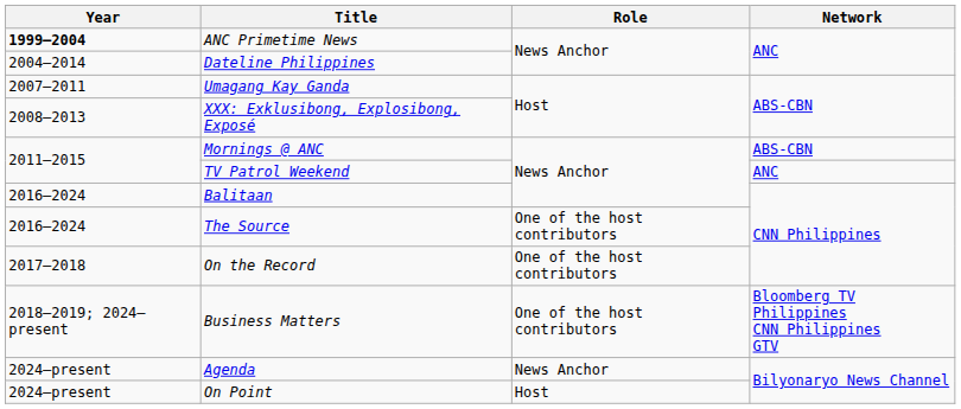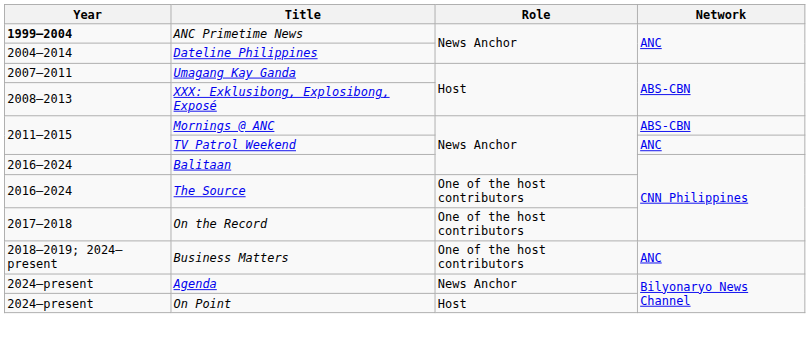 <table class="wikitable sortable">
 <tr>
 <th>Year</th>
 <th>Title</th>
 <th>Role</th>
 <th>Network</th>
 </tr>
 <tr>
 <td><strong>1999–2004</strong></td>
 <td><em>ANC Primetime News</em></td>
 <td rowspan="2">News Anchor</td>
 <td rowspan="2"><a href='#'>ANC</a></td>
 </tr>
 <tr>
 <td>2004–2014</td>
 <td><em><a href='#'>Dateline Philippines</a></em></td>
 </tr>
 <tr>
 <td>2007–2011</td>
 <td><em><a href='#'>Umagang Kay Ganda</a></em></td>
 <td rowspan=2>Host</td>
 <td rowspan="2"><a href='#'>ABS-CBN</a></td>
 </tr>
 <tr>
 <td>2008–2013</td>
 <td><em><a href='#'>XXX: Exklusibong, Explosibong, Exposé</a></em></td>
 </tr>
 <tr>
 <td rowspan=2>2011–2015</td>
 <td><em><a href='#'>Mornings @ ANC</a></em></td>
 <td rowspan=3>News Anchor</td>
 <td><a href='#'>ABS-CBN</a></td>
 </tr>
 <tr>
 <td><em><a href='#'>TV Patrol Weekend</a></em></td>
 <td><a href='#'>ANC</a></td>
 </tr>
 <tr>
 <td>2016–2024</td>
 <td><em><a href='#'>Balitaan</a></em></td>
 <td rowspan="3"><a href='#'>CNN Philippines</a></td>
 </tr>
 <tr>
 <td>2016–2024</td>
 <td><em><a href='#'>The Source</a></em></td>
 <td>One of the host contributors</td>
 </tr>
 <tr>
 <td>2017–2018</td>
 <td><em>On the Record</em></td>
 <td>One of the host contributors</td>
 </tr>
 <tr>
 <td>2018–2019; 2024–present</td>
 <td><em>Business Matters</em></td>
 <td>One of the host contributors</td>
-<td><a href='#'>Bloomberg TV Philippines</a><br><a href='#'>CNN Philippines</a><br><a href='#'>GTV</a></td>
+<td><a href='#'>ANC</a></td>
 </tr>
 <tr>
 <td>2024–present</td>
 <td><em><a href='#'>Agenda</a></em></td>
 <td>News Anchor</td>
 <td rowspan="2"><a href='#'>Bilyonaryo News Channel</a></td>
 </tr>
 <tr>
 <td>2024–present</td>
 <td><em>On Point</em></td>
 <td>Host</td>
 </tr>
 </table>
